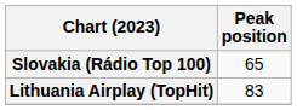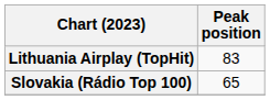 <table class="wikitable sortable plainrowheaders" style="text-align:center">
 <tr>
 <th scope="col">Chart (2023)</th>
 <th scope="col">Peak<br>position</th>
 </tr>
 <tr>
+<th scope="row">Lithuania Airplay (TopHit)</th>
+<td>83</td>
+</tr>
+<tr>
 <th scope="row">Slovakia (Rádio Top 100)</th>
 <td>65</td>
 </tr>
 <tr>
-<th scope="row">Lithuania Airplay (TopHit)</th>
-<td>83</td>
-</tr>
-<tr>
 </tr>
 </table>
